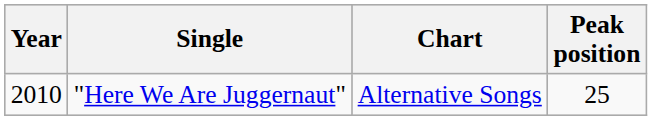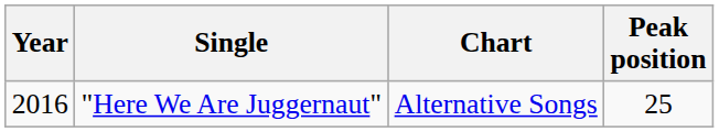 <table class="wikitable">
 <tr>
 <th>Year</th>
 <th>Single</th>
 <th>Chart</th>
 <th>Peak<br>position</th>
 </tr>
 <tr>
-<td>2010</td>
+<td>2016</td>
 <td>"<a href='#'>Here We Are Juggernaut</a>"</td>
 <td><a href='#'>Alternative Songs</a></td>
 <td style="text-align:center">25</td>
 </tr>
 </table>
